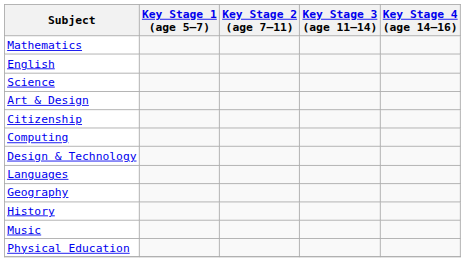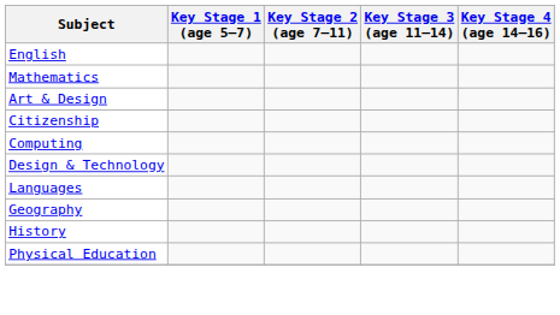 <table class="wikitable" style="text-align:center">
 <tr>
 <th>Subject</th>
 <th><a href='#'>Key Stage 1</a><br>(age 5–7)</th>
 <th><a href='#'>Key Stage 2</a><br>(age 7–11)</th>
 <th><a href='#'>Key Stage 3</a><br>(age 11–14)</th>
 <th><a href='#'>Key Stage 4</a><br>(age 14–16)</th>
 </tr>
 <tr>
-<td style="background:white; text-align:left"><a href='#'>Mathematics</a></td>
-<td></td>
-<td></td>
-<td></td>
-<td></td>
-</tr>
-<tr>
 <td style="background:white; text-align:left"><a href='#'>English</a></td>
 <td></td>
 <td></td>
 <td></td>
 <td></td>
 </tr>
 <tr>
-<td style="background:white; text-align:left"><a href='#'>Science</a></td>
+<td style="background:white; text-align:left"><a href='#'>Mathematics</a></td>
 <td></td>
 <td></td>
 <td></td>
 <td></td>
 </tr>
 <tr>
 <td style="background:white; text-align:left"><a href='#'>Art & Design</a></td>
 <td></td>
 <td></td>
 <td></td>
 <td></td>
 </tr>
 <tr>
 <td style="background:white; text-align:left"><a href='#'>Citizenship</a></td>
 <td></td>
 <td></td>
 <td></td>
 <td></td>
 </tr>
 <tr>
 <td style="background:white; color:white; text-align:left"><a href='#'>Computing</a></td>
 <td></td>
 <td></td>
 <td></td>
 <td></td>
 </tr>
 <tr>
 <td style="background:white; color:white; text-align:left"><a href='#'>Design & Technology</a></td>
 <td></td>
 <td></td>
 <td></td>
 <td></td>
 </tr>
 <tr>
 <td style="background:white; text-align:left"><a href='#'>Languages</a></td>
 <td></td>
 <td></td>
 <td></td>
 <td></td>
 </tr>
 <tr>
 <td style="background:white; text-align:left"><a href='#'>Geography</a></td>
 <td></td>
 <td></td>
 <td></td>
 <td></td>
 </tr>
 <tr>
 <td style="background:white; text-align:left"><a href='#'>History</a></td>
 <td></td>
 <td></td>
 <td></td>
 <td></td>
 </tr>
 <tr>
-<td style="background:white; text-align:left"><a href='#'>Music</a></td>
-<td></td>
-<td></td>
-<td></td>
-<td></td>
-</tr>
-<tr>
 <td style="background:white; text-align:left"><a href='#'>Physical Education</a></td>
 <td></td>
 <td></td>
 <td></td>
 <td></td>
 </tr>
 <tr>
 </tr>
 </table>
